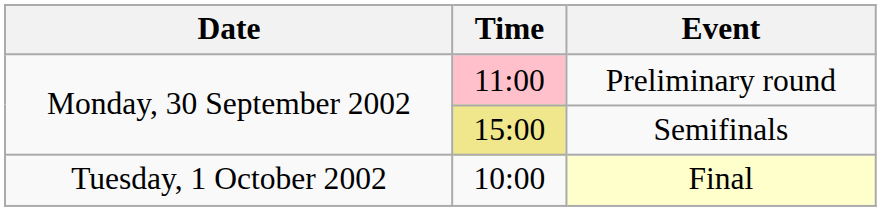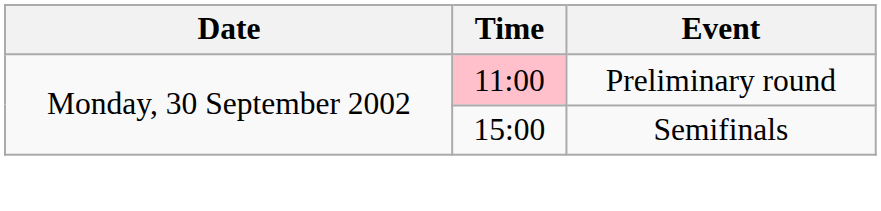 <table class = "wikitable" style="text-align:center;">
 <tr>
 <th width=220>Date</th>
 <th width=50>Time</th>
 <th width=150>Event</th>
 </tr>
 <tr>
 <td rowspan=2>Monday, 30 September 2002</td>
 <td style="background: pink;">11:00</td>
 <td>Preliminary round</td>
 </tr>
 <tr>
-<td style="background: khaki;">15:00</td>
+<td>15:00</td>
 <td>Semifinals</td>
 </tr>
-<tr>
-<td>Tuesday, 1 October 2002</td>
-<td>10:00</td>
-<td bgcolor=ffffcc>Final</td>
-</tr>
 </table>
